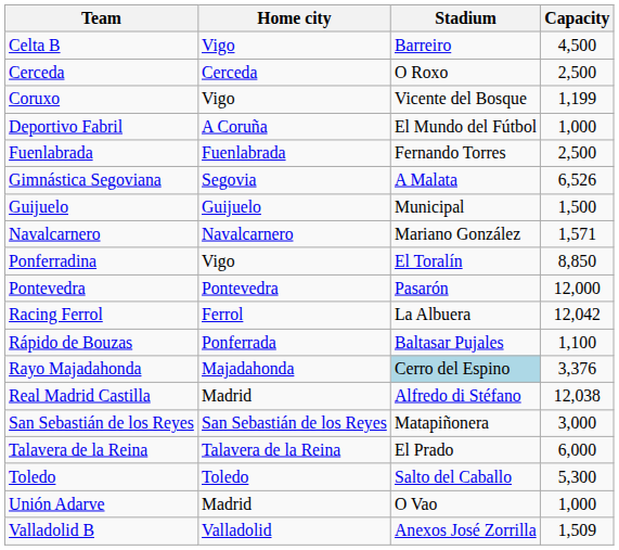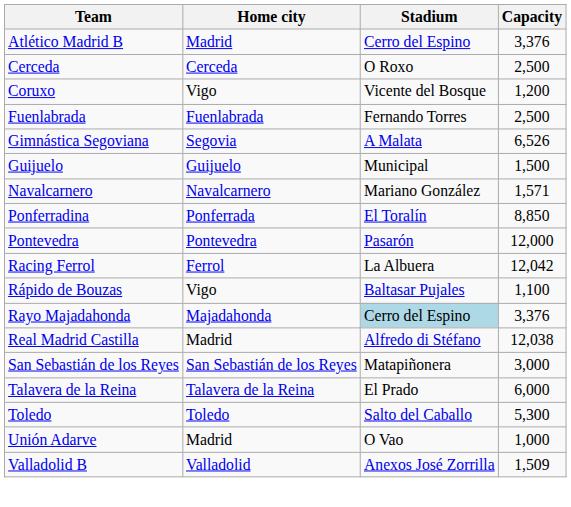 <table class="wikitable sortable">
 <tr>
 <th>Team</th>
 <th>Home city</th>
 <th>Stadium</th>
 <th>Capacity</th>
 </tr>
 <tr>
-<td><a href='#'>Celta B</a></td>
-<td><a href='#'>Vigo</a></td>
-<td><a href='#'>Barreiro</a></td>
-<td align=center>4,500</td>
+<td><a href='#'>Atlético Madrid B</a></td>
+<td><a href='#'>Madrid</a></td>
+<td><a href='#'>Cerro del Espino</a></td>
+<td align=center>3,376</td>
 </tr>
 <tr>
 <td><a href='#'>Cerceda</a></td>
 <td><a href='#'>Cerceda</a></td>
 <td>O Roxo</td>
 <td align=center>2,500</td>
 </tr>
 <tr>
 <td><a href='#'>Coruxo</a></td>
 <td>Vigo</td>
 <td>Vicente del Bosque</td>
-<td align=center>1,199</td>
-</tr>
-<tr>
-<td><a href='#'>Deportivo Fabril</a></td>
-<td><a href='#'>A Coruña</a></td>
-<td>El Mundo del Fútbol</td>
-<td align=center>1,000</td>
+<td align=center>1,200</td>
 </tr>
 <tr>
 <td><a href='#'>Fuenlabrada</a></td>
 <td><a href='#'>Fuenlabrada</a></td>
 <td>Fernando Torres</td>
 <td align=center>2,500</td>
 </tr>
 <tr>
 <td><a href='#'>Gimnástica Segoviana</a></td>
 <td><a href='#'>Segovia</a></td>
 <td><a href='#'>A Malata</a></td>
 <td align=center>6,526</td>
 </tr>
 <tr>
 <td><a href='#'>Guijuelo</a></td>
 <td><a href='#'>Guijuelo</a></td>
 <td>Municipal</td>
 <td align=center>1,500</td>
 </tr>
 <tr>
 <td><a href='#'>Navalcarnero</a></td>
 <td><a href='#'>Navalcarnero</a></td>
 <td>Mariano González</td>
 <td align=center>1,571</td>
 </tr>
 <tr>
 <td><a href='#'>Ponferradina</a></td>
-<td>Vigo</td>
+<td><a href='#'>Ponferrada</a></td>
 <td><a href='#'>El Toralín</a></td>
 <td align=center>8,850</td>
 </tr>
 <tr>
 <td><a href='#'>Pontevedra</a></td>
 <td><a href='#'>Pontevedra</a></td>
 <td><a href='#'>Pasarón</a></td>
 <td align=center>12,000</td>
 </tr>
 <tr>
 <td><a href='#'>Racing Ferrol</a></td>
 <td><a href='#'>Ferrol</a></td>
 <td>La Albuera</td>
 <td align=center>12,042</td>
 </tr>
 <tr>
 <td><a href='#'>Rápido de Bouzas</a></td>
-<td><a href='#'>Ponferrada</a></td>
+<td>Vigo</td>
 <td><a href='#'>Baltasar Pujales</a></td>
 <td align=center>1,100</td>
 </tr>
 <tr>
 <td><a href='#'>Rayo Majadahonda</a></td>
 <td><a href='#'>Majadahonda</a></td>
 <td style="background: lightblue;">Cerro del Espino</td>
 <td align=center>3,376</td>
 </tr>
 <tr>
 <td><a href='#'>Real Madrid Castilla</a></td>
 <td>Madrid</td>
 <td><a href='#'>Alfredo di Stéfano</a></td>
 <td align=center>12,038</td>
 </tr>
 <tr>
 <td><a href='#'>San Sebastián de los Reyes</a></td>
 <td><a href='#'>San Sebastián de los Reyes</a></td>
 <td>Matapiñonera</td>
 <td align=center>3,000</td>
 </tr>
 <tr>
 <td><a href='#'>Talavera de la Reina</a></td>
 <td><a href='#'>Talavera de la Reina</a></td>
 <td>El Prado</td>
 <td align=center>6,000</td>
 </tr>
 <tr>
 <td><a href='#'>Toledo</a></td>
 <td><a href='#'>Toledo</a></td>
 <td><a href='#'>Salto del Caballo</a></td>
 <td align=center>5,300</td>
 </tr>
 <tr>
 <td><a href='#'>Unión Adarve</a></td>
 <td>Madrid</td>
 <td>O Vao</td>
 <td align=center>1,000</td>
 </tr>
 <tr>
 <td><a href='#'>Valladolid B</a></td>
 <td><a href='#'>Valladolid</a></td>
 <td><a href='#'>Anexos José Zorrilla</a></td>
 <td align=center>1,509</td>
 </tr>
 </table>
